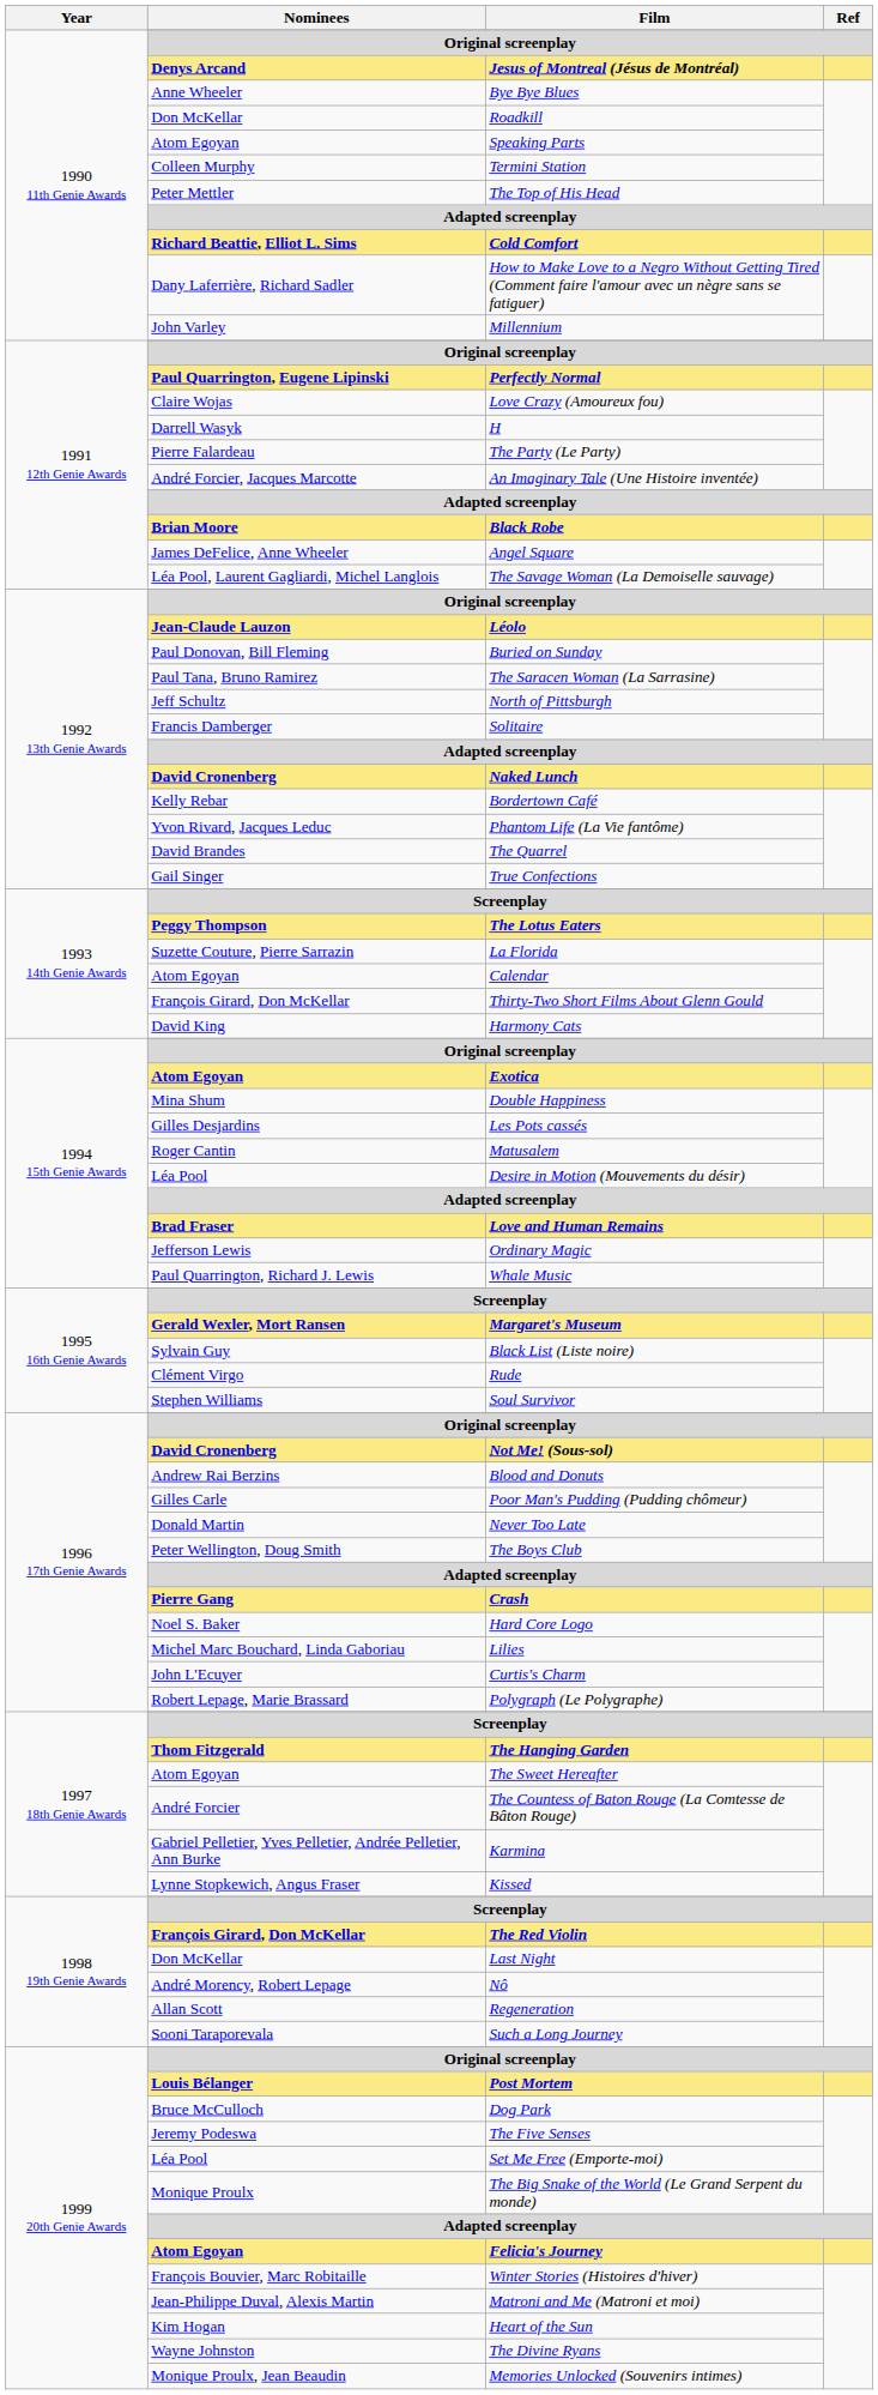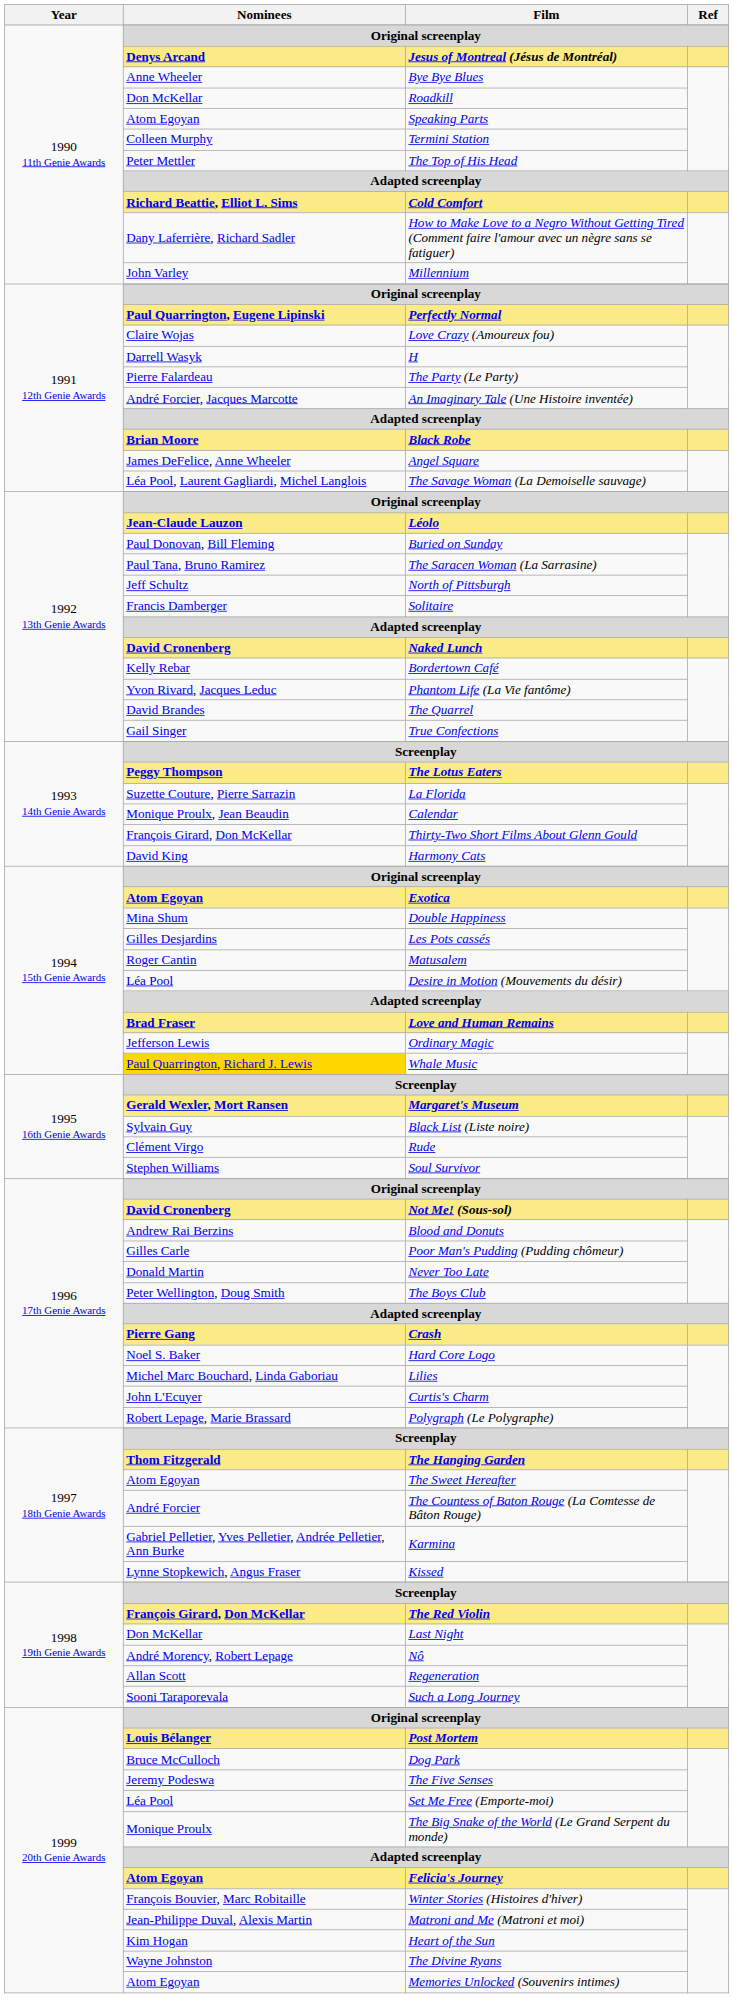 <table class="wikitable" style="width:100%;">
 <tr style="background:#bebebe;">
 <th style="width:8%;">Year</th>
 <th style="width:19%;">Nominees</th>
 <th style="width:19%;">Film</th>
 <th style="width:2%;">Ref</th>
 </tr>
 <tr>
 <td rowspan="12" align="center">1990 <br> <small><a href='#'>11th Genie Awards</a></small></td>
 </tr>
 <tr>
 <td colspan=3 align=center style="background:#D8D8D8;"><strong>Original screenplay</strong></td>
 </tr>
 <tr style="background:#FAEB86;">
 <td><strong><a href='#'>Denys Arcand</a></strong></td>
 <td><strong><em><a href='#'>Jesus of Montreal</a> (Jésus de Montréal)</em></strong></td>
 <td></td>
 </tr>
 <tr>
 <td><a href='#'>Anne Wheeler</a></td>
 <td><em><a href='#'>Bye Bye Blues</a></em></td>
 <td rowspan=5></td>
 </tr>
 <tr>
 <td><a href='#'>Don McKellar</a></td>
 <td><em><a href='#'>Roadkill</a></em></td>
 </tr>
 <tr>
 <td><a href='#'>Atom Egoyan</a></td>
 <td><em><a href='#'>Speaking Parts</a></em></td>
 </tr>
 <tr>
 <td><a href='#'>Colleen Murphy</a></td>
 <td><em><a href='#'>Termini Station</a></em></td>
 </tr>
 <tr>
 <td><a href='#'>Peter Mettler</a></td>
 <td><em><a href='#'>The Top of His Head</a></em></td>
 </tr>
 <tr>
 <td colspan=3 align=center style="background:#D8D8D8;"><strong>Adapted screenplay</strong></td>
 </tr>
 <tr style="background:#FAEB86;">
 <td><strong><a href='#'>Richard Beattie</a>, <a href='#'>Elliot L. Sims</a></strong></td>
 <td><strong><em><a href='#'>Cold Comfort</a></em></strong></td>
 <td></td>
 </tr>
 <tr>
 <td><a href='#'>Dany Laferrière</a>, <a href='#'>Richard Sadler</a></td>
 <td><em><a href='#'>How to Make Love to a Negro Without Getting Tired</a> (Comment faire l'amour avec un nègre sans se fatiguer)</em></td>
 <td rowspan=2></td>
 </tr>
 <tr>
 <td><a href='#'>John Varley</a></td>
 <td><em><a href='#'>Millennium</a></em></td>
 </tr>
 <tr>
 <td rowspan="11" align="center">1991 <br> <small><a href='#'>12th Genie Awards</a></small></td>
 </tr>
 <tr>
 <td colspan=3 align=center style="background:#D8D8D8;"><strong>Original screenplay</strong></td>
 </tr>
 <tr style="background:#FAEB86;">
 <td><strong><a href='#'>Paul Quarrington</a>, <a href='#'>Eugene Lipinski</a></strong></td>
 <td><strong><em><a href='#'>Perfectly Normal</a></em></strong></td>
 <td></td>
 </tr>
 <tr>
 <td><a href='#'>Claire Wojas</a></td>
 <td><em><a href='#'>Love Crazy</a> (Amoureux fou)</em></td>
 <td rowspan=4></td>
 </tr>
 <tr>
 <td><a href='#'>Darrell Wasyk</a></td>
 <td><em><a href='#'>H</a></em></td>
 </tr>
 <tr>
 <td><a href='#'>Pierre Falardeau</a></td>
 <td><em><a href='#'>The Party</a> (Le Party)</em></td>
 </tr>
 <tr>
 <td><a href='#'>André Forcier</a>, <a href='#'>Jacques Marcotte</a></td>
 <td><em><a href='#'>An Imaginary Tale</a> (Une Histoire inventée)</em></td>
 </tr>
 <tr>
 <td colspan=3 align=center style="background:#D8D8D8;"><strong>Adapted screenplay</strong></td>
 </tr>
 <tr style="background:#FAEB86;">
 <td><strong><a href='#'>Brian Moore</a></strong></td>
 <td><strong><em><a href='#'>Black Robe</a></em></strong></td>
 <td></td>
 </tr>
 <tr>
 <td><a href='#'>James DeFelice</a>, <a href='#'>Anne Wheeler</a></td>
 <td><em><a href='#'>Angel Square</a></em></td>
 <td rowspan=2></td>
 </tr>
 <tr>
 <td><a href='#'>Léa Pool</a>, <a href='#'>Laurent Gagliardi</a>, <a href='#'>Michel Langlois</a></td>
 <td><em><a href='#'>The Savage Woman</a> (La Demoiselle sauvage)</em></td>
 </tr>
 <tr>
 <td rowspan="13" align="center">1992 <br> <small><a href='#'>13th Genie Awards</a></small></td>
 </tr>
 <tr>
 <td colspan=3 align=center style="background:#D8D8D8;"><strong>Original screenplay</strong></td>
 </tr>
 <tr style="background:#FAEB86;">
 <td><strong><a href='#'>Jean-Claude Lauzon</a></strong></td>
 <td><strong><em><a href='#'>Léolo</a></em></strong></td>
 <td></td>
 </tr>
 <tr>
 <td><a href='#'>Paul Donovan</a>, <a href='#'>Bill Fleming</a></td>
 <td><em><a href='#'>Buried on Sunday</a></em></td>
 <td rowspan=4></td>
 </tr>
 <tr>
 <td><a href='#'>Paul Tana</a>, <a href='#'>Bruno Ramirez</a></td>
 <td><em><a href='#'>The Saracen Woman</a> (La Sarrasine)</em></td>
 </tr>
 <tr>
 <td><a href='#'>Jeff Schultz</a></td>
 <td><em><a href='#'>North of Pittsburgh</a></em></td>
 </tr>
 <tr>
 <td><a href='#'>Francis Damberger</a></td>
 <td><em><a href='#'>Solitaire</a></em></td>
 </tr>
 <tr>
 <td colspan=3 align=center style="background:#D8D8D8;"><strong>Adapted screenplay</strong></td>
 </tr>
 <tr style="background:#FAEB86;">
 <td><strong><a href='#'>David Cronenberg</a></strong></td>
 <td><strong><em><a href='#'>Naked Lunch</a></em></strong></td>
 <td></td>
 </tr>
 <tr>
 <td><a href='#'>Kelly Rebar</a></td>
 <td><em><a href='#'>Bordertown Café</a></em></td>
 <td rowspan=4></td>
 </tr>
 <tr>
 <td><a href='#'>Yvon Rivard</a>, <a href='#'>Jacques Leduc</a></td>
 <td><em><a href='#'>Phantom Life</a> (La Vie fantôme)</em></td>
 </tr>
 <tr>
 <td><a href='#'>David Brandes</a></td>
 <td><em><a href='#'>The Quarrel</a></em></td>
 </tr>
 <tr>
 <td><a href='#'>Gail Singer</a></td>
 <td><em><a href='#'>True Confections</a></em></td>
 </tr>
 <tr>
 <td rowspan="7" align="center">1993 <br> <small><a href='#'>14th Genie Awards</a></small></td>
 </tr>
 <tr>
 <td colspan=3 align=center style="background:#D8D8D8;"><strong>Screenplay</strong></td>
 </tr>
 <tr style="background:#FAEB86;">
 <td><strong><a href='#'>Peggy Thompson</a></strong></td>
 <td><strong><em><a href='#'>The Lotus Eaters</a></em></strong></td>
 <td></td>
 </tr>
 <tr>
 <td><a href='#'>Suzette Couture</a>, <a href='#'>Pierre Sarrazin</a></td>
 <td><em><a href='#'>La Florida</a></em></td>
 <td rowspan=4></td>
 </tr>
 <tr>
-<td><a href='#'>Atom Egoyan</a></td>
+<td><a href='#'>Monique Proulx</a>, <a href='#'>Jean Beaudin</a></td>
 <td><em><a href='#'>Calendar</a></em></td>
 </tr>
 <tr>
 <td><a href='#'>François Girard</a>, <a href='#'>Don McKellar</a></td>
 <td><em><a href='#'>Thirty-Two Short Films About Glenn Gould</a></em></td>
 </tr>
 <tr>
 <td><a href='#'>David King</a></td>
 <td><em><a href='#'>Harmony Cats</a></em></td>
 </tr>
 <tr>
 <td rowspan="11" align="center">1994 <br> <small><a href='#'>15th Genie Awards</a></small></td>
 </tr>
 <tr>
 <td colspan=3 align=center style="background:#D8D8D8;"><strong>Original screenplay</strong></td>
 </tr>
 <tr style="background:#FAEB86;">
 <td><strong><a href='#'>Atom Egoyan</a></strong></td>
 <td><strong><em><a href='#'>Exotica</a></em></strong></td>
 <td></td>
 </tr>
 <tr>
 <td><a href='#'>Mina Shum</a></td>
 <td><em><a href='#'>Double Happiness</a></em></td>
 <td rowspan=4></td>
 </tr>
 <tr>
 <td><a href='#'>Gilles Desjardins</a></td>
 <td><em><a href='#'>Les Pots cassés</a></em></td>
 </tr>
 <tr>
 <td><a href='#'>Roger Cantin</a></td>
 <td><em><a href='#'>Matusalem</a></em></td>
 </tr>
 <tr>
 <td><a href='#'>Léa Pool</a></td>
 <td><em><a href='#'>Desire in Motion</a> (Mouvements du désir)</em></td>
 </tr>
 <tr>
 <td colspan=3 align=center style="background:#D8D8D8;"><strong>Adapted screenplay</strong></td>
 </tr>
 <tr style="background:#FAEB86;">
 <td><strong><a href='#'>Brad Fraser</a></strong></td>
 <td><strong><em><a href='#'>Love and Human Remains</a></em></strong></td>
 <td></td>
 </tr>
 <tr>
 <td><a href='#'>Jefferson Lewis</a></td>
 <td><em><a href='#'>Ordinary Magic</a></em></td>
 <td rowspan=2></td>
 </tr>
 <tr>
-<td><a href='#'>Paul Quarrington</a>, <a href='#'>Richard J. Lewis</a></td>
+<td style="background: gold;"><a href='#'>Paul Quarrington</a>, <a href='#'>Richard J. Lewis</a></td>
 <td><em><a href='#'>Whale Music</a></em></td>
 </tr>
 <tr>
 <td rowspan="6" align="center">1995 <br> <small><a href='#'>16th Genie Awards</a></small></td>
 </tr>
 <tr>
 <td colspan=3 align=center style="background:#D8D8D8;"><strong>Screenplay</strong></td>
 </tr>
 <tr style="background:#FAEB86;">
 <td><strong><a href='#'>Gerald Wexler</a>, <a href='#'>Mort Ransen</a></strong></td>
 <td><strong><em><a href='#'>Margaret's Museum</a></em></strong></td>
 <td></td>
 </tr>
 <tr>
 <td><a href='#'>Sylvain Guy</a></td>
 <td><em><a href='#'>Black List</a> (Liste noire)</em></td>
 <td rowspan=3></td>
 </tr>
 <tr>
 <td><a href='#'>Clément Virgo</a></td>
 <td><em><a href='#'>Rude</a></em></td>
 </tr>
 <tr>
 <td><a href='#'>Stephen Williams</a></td>
 <td><em><a href='#'>Soul Survivor</a></em></td>
 </tr>
 <tr>
 <td rowspan="13" align="center">1996 <br> <small><a href='#'>17th Genie Awards</a></small></td>
 </tr>
 <tr>
 <td colspan=3 align=center style="background:#D8D8D8;"><strong>Original screenplay</strong></td>
 </tr>
 <tr style="background:#FAEB86;">
 <td><strong><a href='#'>David Cronenberg</a></strong></td>
 <td><strong><em><a href='#'>Not Me!</a> (Sous-sol)</em></strong></td>
 <td></td>
 </tr>
 <tr>
 <td><a href='#'>Andrew Rai Berzins</a></td>
 <td><em><a href='#'>Blood and Donuts</a></em></td>
 <td rowspan=4></td>
 </tr>
 <tr>
 <td><a href='#'>Gilles Carle</a></td>
 <td><em><a href='#'>Poor Man's Pudding</a> (Pudding chômeur)</em></td>
 </tr>
 <tr>
 <td><a href='#'>Donald Martin</a></td>
 <td><em><a href='#'>Never Too Late</a></em></td>
 </tr>
 <tr>
 <td><a href='#'>Peter Wellington</a>, <a href='#'>Doug Smith</a></td>
 <td><em><a href='#'>The Boys Club</a></em></td>
 </tr>
 <tr>
 <td colspan=3 align=center style="background:#D8D8D8;"><strong>Adapted screenplay</strong></td>
 </tr>
 <tr style="background:#FAEB86">
 <td><strong><a href='#'>Pierre Gang</a></strong></td>
 <td><strong><em><a href='#'>Crash</a></em></strong></td>
 <td></td>
 </tr>
 <tr>
 <td><a href='#'>Noel S. Baker</a></td>
 <td><em><a href='#'>Hard Core Logo</a></em></td>
 <td rowspan=4></td>
 </tr>
 <tr>
 <td><a href='#'>Michel Marc Bouchard</a>, <a href='#'>Linda Gaboriau</a></td>
 <td><em><a href='#'>Lilies</a></em></td>
 </tr>
 <tr>
 <td><a href='#'>John L'Ecuyer</a></td>
 <td><em><a href='#'>Curtis's Charm</a></em></td>
 </tr>
 <tr>
 <td><a href='#'>Robert Lepage</a>, <a href='#'>Marie Brassard</a></td>
 <td><em><a href='#'>Polygraph</a> (Le Polygraphe)</em></td>
 </tr>
 <tr>
 <td rowspan="7" align="center">1997 <br> <small><a href='#'>18th Genie Awards</a></small></td>
 </tr>
 <tr>
 <td colspan=3 align=center style="background:#D8D8D8;"><strong>Screenplay</strong></td>
 </tr>
 <tr style="background:#FAEB86;">
 <td><strong><a href='#'>Thom Fitzgerald</a></strong></td>
 <td><strong><em><a href='#'>The Hanging Garden</a></em></strong></td>
 <td></td>
 </tr>
 <tr>
 <td><a href='#'>Atom Egoyan</a></td>
 <td><em><a href='#'>The Sweet Hereafter</a></em></td>
 <td rowspan=4></td>
 </tr>
 <tr>
 <td><a href='#'>André Forcier</a></td>
 <td><em><a href='#'>The Countess of Baton Rouge</a> (La Comtesse de Bâton Rouge)</em></td>
 </tr>
 <tr>
 <td><a href='#'>Gabriel Pelletier</a>, <a href='#'>Yves Pelletier</a>, <a href='#'>Andrée Pelletier</a>, <a href='#'>Ann Burke</a></td>
 <td><em><a href='#'>Karmina</a></em></td>
 </tr>
 <tr>
 <td><a href='#'>Lynne Stopkewich</a>, <a href='#'>Angus Fraser</a></td>
 <td><em><a href='#'>Kissed</a></em></td>
 </tr>
 <tr>
 <td rowspan="7" align="center">1998 <br> <small><a href='#'>19th Genie Awards</a></small></td>
 </tr>
 <tr>
 <td colspan=3 align=center style="background:#D8D8D8;"><strong>Screenplay</strong></td>
 </tr>
 <tr style="background:#FAEB86;">
 <td><strong><a href='#'>François Girard</a>, <a href='#'>Don McKellar</a></strong></td>
 <td><strong><em><a href='#'>The Red Violin</a></em></strong></td>
 <td></td>
 </tr>
 <tr>
 <td><a href='#'>Don McKellar</a></td>
 <td><em><a href='#'>Last Night</a></em></td>
 <td rowspan=4></td>
 </tr>
 <tr>
 <td><a href='#'>André Morency</a>, <a href='#'>Robert Lepage</a></td>
 <td><em><a href='#'>Nô</a></em></td>
 </tr>
 <tr>
 <td><a href='#'>Allan Scott</a></td>
 <td><em><a href='#'>Regeneration</a></em></td>
 </tr>
 <tr>
 <td><a href='#'>Sooni Taraporevala</a></td>
 <td><em><a href='#'>Such a Long Journey</a></em></td>
 </tr>
 <tr>
 <td rowspan="14" align="center">1999 <br> <small><a href='#'>20th Genie Awards</a></small></td>
 </tr>
 <tr>
 <td colspan=3 align=center style="background:#D8D8D8;"><strong>Original screenplay</strong></td>
 </tr>
 <tr style="background:#FAEB86;">
 <td><strong><a href='#'>Louis Bélanger</a></strong></td>
 <td><strong><em><a href='#'>Post Mortem</a></em></strong></td>
 <td></td>
 </tr>
 <tr>
 <td><a href='#'>Bruce McCulloch</a></td>
 <td><em><a href='#'>Dog Park</a></em></td>
 <td rowspan=4></td>
 </tr>
 <tr>
 <td><a href='#'>Jeremy Podeswa</a></td>
 <td><em><a href='#'>The Five Senses</a></em></td>
 </tr>
 <tr>
 <td><a href='#'>Léa Pool</a></td>
 <td><em><a href='#'>Set Me Free</a> (Emporte-moi)</em></td>
 </tr>
 <tr>
 <td><a href='#'>Monique Proulx</a></td>
 <td><em><a href='#'>The Big Snake of the World</a> (Le Grand Serpent du monde)</em></td>
 </tr>
 <tr>
 <td colspan=3 align=center style="background:#D8D8D8;"><strong>Adapted screenplay</strong></td>
 </tr>
 <tr style="background:#FAEB86;">
 <td><strong><a href='#'>Atom Egoyan</a></strong></td>
 <td><strong><em><a href='#'>Felicia's Journey</a></em></strong></td>
 <td></td>
 </tr>
 <tr>
 <td><a href='#'>François Bouvier</a>, <a href='#'>Marc Robitaille</a></td>
 <td><em><a href='#'>Winter Stories</a> (Histoires d'hiver)</em></td>
 <td rowspan=5></td>
 </tr>
 <tr>
 <td><a href='#'>Jean-Philippe Duval</a>, <a href='#'>Alexis Martin</a></td>
 <td><em><a href='#'>Matroni and Me</a> (Matroni et moi)</em></td>
 </tr>
 <tr>
 <td><a href='#'>Kim Hogan</a></td>
 <td><em><a href='#'>Heart of the Sun</a></em></td>
 </tr>
 <tr>
 <td><a href='#'>Wayne Johnston</a></td>
 <td><em><a href='#'>The Divine Ryans</a></em></td>
 </tr>
 <tr>
-<td><a href='#'>Monique Proulx</a>, <a href='#'>Jean Beaudin</a></td>
+<td><a href='#'>Atom Egoyan</a></td>
 <td><em><a href='#'>Memories Unlocked</a> (Souvenirs intimes)</em></td>
 </tr>
 </table>
